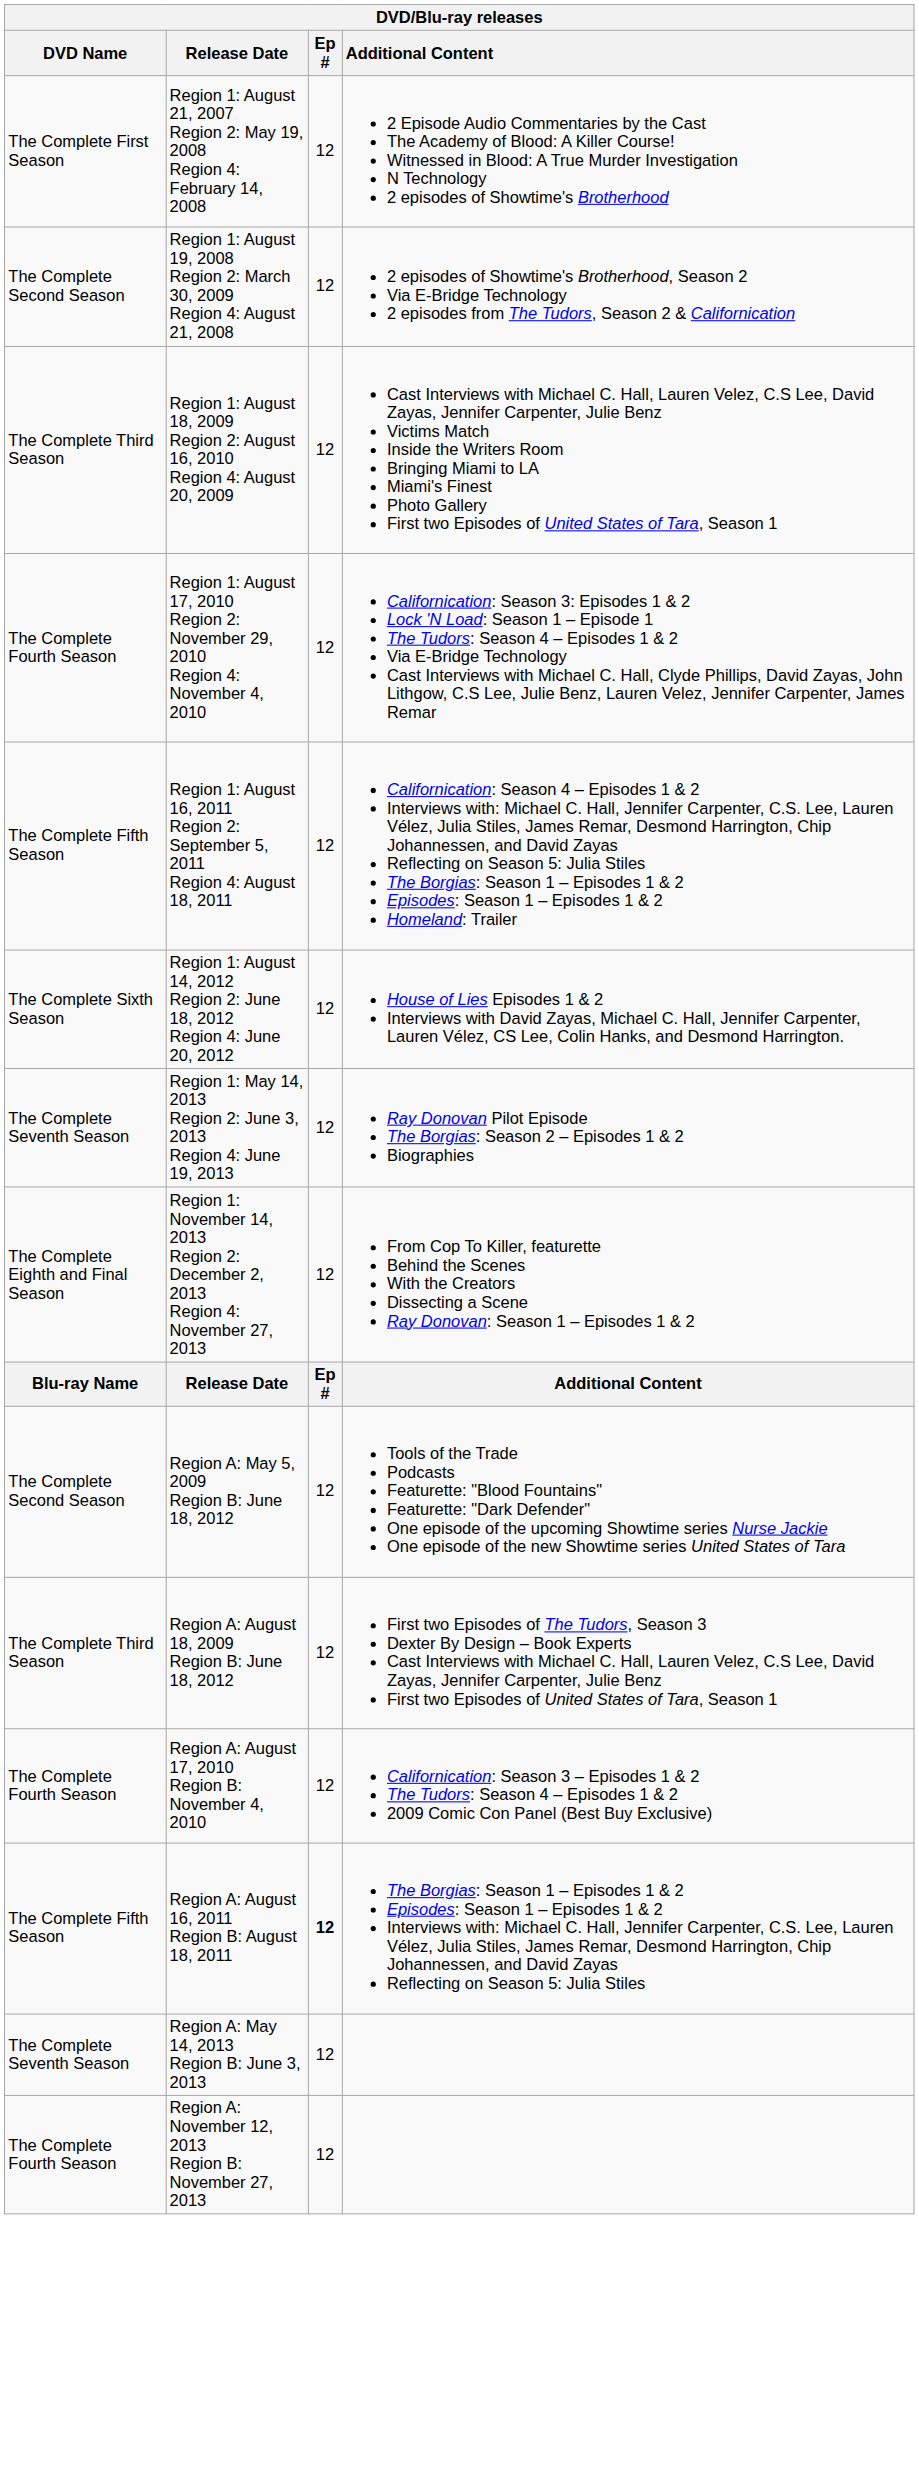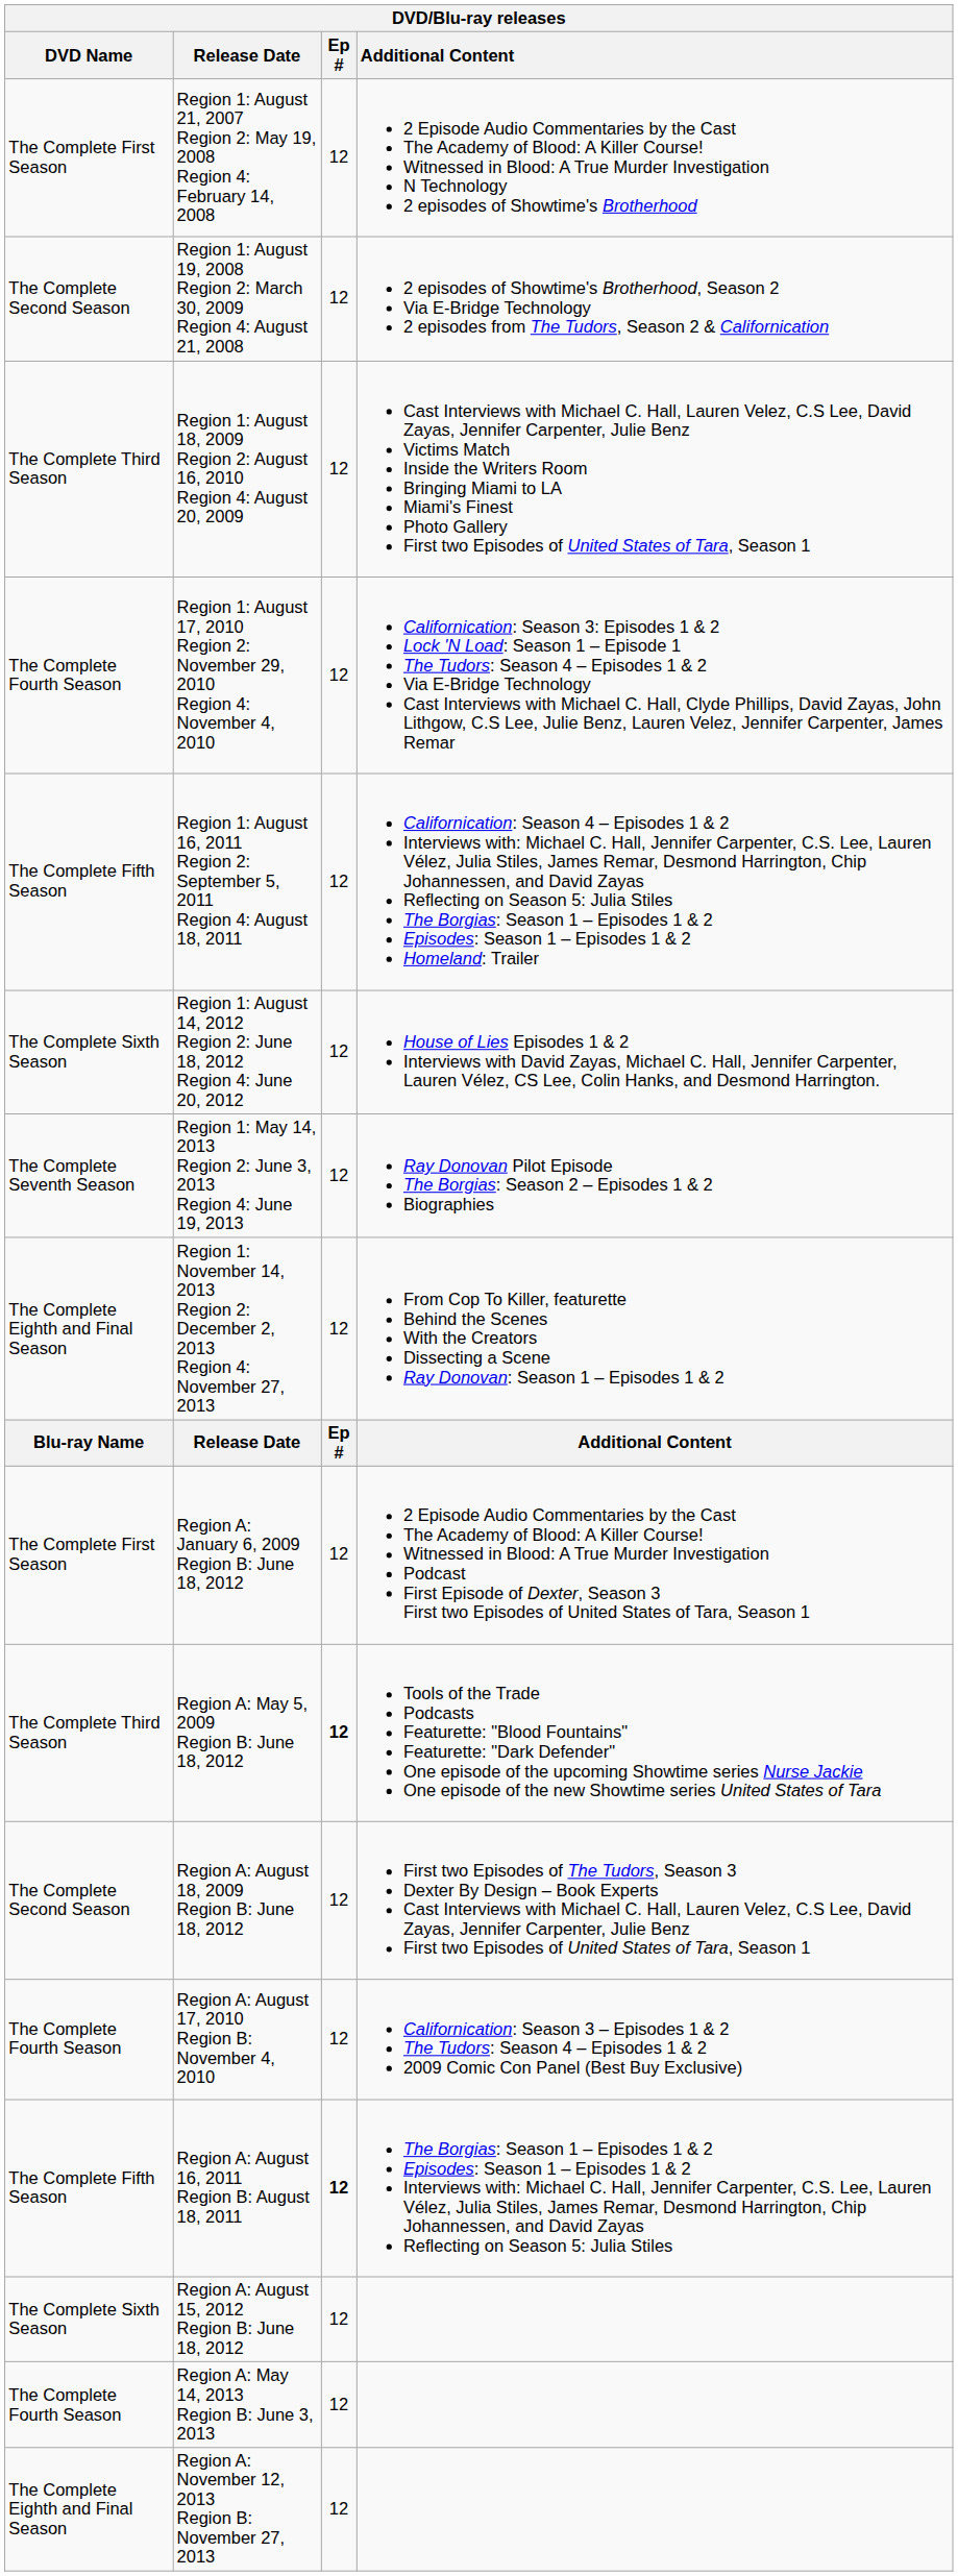 <table class="wikitable" style="width:100%;">
 <tr>
 <th colspan=4 style="text-align:center">DVD/Blu-ray releases</th>
 </tr>
 <tr>
 <th>DVD Name</th>
 <th>Release Date</th>
 <th>Ep #</th>
 <th style="text-align:left">Additional Content</th>
 </tr>
 <tr>
 <td>The Complete First Season</td>
 <td>Region 1: August 21, 2007<br>Region 2: May 19, 2008<br>Region 4: February 14, 2008</td>
 <td style="text-align:center;">12</td>
 <td><br><ul><li>2 Episode Audio Commentaries by the Cast</li><li>The Academy of Blood: A Killer Course!</li><li>Witnessed in Blood: A True Murder Investigation</li><li>N Technology</li><li>2 episodes of Showtime's <em><a href='#'>Brotherhood</a></em></li></ul></td>
 </tr>
 <tr>
 <td>The Complete Second Season</td>
 <td>Region 1: August 19, 2008<br>Region 2: March 30, 2009<br>Region 4: August 21, 2008</td>
 <td style="text-align:center;">12</td>
 <td><br><ul><li>2 episodes of Showtime's <em>Brotherhood</em>, Season 2</li><li>Via E-Bridge Technology</li><li>2 episodes from <em><a href='#'>The Tudors</a></em>, Season 2 & <em><a href='#'>Californication</a></em></li></ul></td>
 </tr>
 <tr>
 <td>The Complete Third Season</td>
 <td>Region 1: August 18, 2009<br>Region 2: August 16, 2010<br>Region 4: August 20, 2009</td>
 <td style="text-align:center;">12</td>
 <td><br><ul><li>Cast Interviews with Michael C. Hall, Lauren Velez, C.S Lee, David Zayas, Jennifer Carpenter, Julie Benz</li><li>Victims Match</li><li>Inside the Writers Room</li><li>Bringing Miami to LA</li><li>Miami's Finest</li><li>Photo Gallery</li><li>First two Episodes of <em><a href='#'>United States of Tara</a></em>, Season 1</li></ul></td>
 </tr>
 <tr>
 <td>The Complete Fourth Season</td>
 <td>Region 1: August 17, 2010<br>Region 2: November 29, 2010<br>Region 4: November 4, 2010</td>
 <td style="text-align:center;">12</td>
 <td><br><ul><li><em><a href='#'>Californication</a></em>: Season 3: Episodes 1 & 2</li><li><a href='#'><em>Lock 'N Load</em></a>: Season 1 – Episode 1</li><li><em><a href='#'>The Tudors</a></em>: Season 4 – Episodes 1 & 2</li><li>Via E-Bridge Technology</li><li>Cast Interviews with Michael C. Hall, Clyde Phillips, David Zayas, John Lithgow, C.S Lee, Julie Benz, Lauren Velez, Jennifer Carpenter, James Remar</li></ul></td>
 </tr>
 <tr>
 <td>The Complete Fifth Season</td>
 <td>Region 1: August 16, 2011<br>Region 2: September 5, 2011<br>Region 4: August 18, 2011</td>
 <td style="text-align:center;">12</td>
 <td><br><ul><li><em><a href='#'>Californication</a></em>: Season 4 – Episodes 1 & 2</li><li>Interviews with: Michael C. Hall, Jennifer Carpenter, C.S. Lee, Lauren Vélez, Julia Stiles, James Remar, Desmond Harrington, Chip Johannessen, and David Zayas</li><li>Reflecting on Season 5: Julia Stiles</li><li><em><a href='#'>The Borgias</a></em>: Season 1 – Episodes 1 & 2</li><li><em><a href='#'>Episodes</a></em>: Season 1 – Episodes 1 & 2</li><li><em><a href='#'>Homeland</a></em>: Trailer</li></ul></td>
 </tr>
 <tr>
 <td>The Complete Sixth Season</td>
 <td>Region 1: August 14, 2012<br>Region 2: June 18, 2012<br>Region 4: June 20, 2012</td>
 <td style="text-align:center;">12</td>
 <td><br><ul><li><em><a href='#'>House of Lies</a></em> Episodes 1 & 2</li><li>Interviews with David Zayas, Michael C. Hall, Jennifer Carpenter, Lauren Vélez, CS Lee, Colin Hanks, and Desmond Harrington.</li></ul></td>
 </tr>
 <tr>
 <td>The Complete Seventh Season</td>
 <td>Region 1: May 14, 2013 <br>Region 2: June 3, 2013<br>Region 4: June 19, 2013</td>
 <td style="text-align:center;">12</td>
 <td><br><ul><li><em><a href='#'>Ray Donovan</a></em> Pilot Episode</li><li><em><a href='#'>The Borgias</a></em>: Season 2 – Episodes 1 & 2</li><li>Biographies</li></ul></td>
 </tr>
 <tr>
 <td>The Complete Eighth and Final Season</td>
 <td>Region 1: November 14, 2013<br>Region 2: December 2, 2013<br>Region 4: November 27, 2013</td>
 <td style="text-align:center;">12</td>
 <td><br><ul><li>From Cop To Killer, featurette</li><li>Behind the Scenes</li><li>With the Creators</li><li>Dissecting a Scene</li><li><em><a href='#'>Ray Donovan</a></em>: Season 1 – Episodes 1 & 2</li></ul></td>
 </tr>
 <tr>
 <th>Blu-ray Name</th>
 <th>Release Date</th>
 <th>Ep #</th>
 <th>Additional Content</th>
 </tr>
 <tr>
-<td>The Complete Second Season</td>
+<td>The Complete First Season</td>
+<td>Region A: January 6, 2009<br>Region B: June 18, 2012</td>
+<td style="text-align:center;">12</td>
+<td><br><ul><li>2 Episode Audio Commentaries by the Cast</li><li>The Academy of Blood: A Killer Course!</li><li>Witnessed in Blood: A True Murder Investigation</li><li>Podcast</li><li>First Episode of <em>Dexter</em>, Season 3<br>First two Episodes of United States of Tara, Season 1</li></ul></td>
+</tr>
+<tr>
+<td>The Complete Third Season</td>
 <td>Region A: May 5, 2009<br>Region B: June 18, 2012</td>
-<td style="text-align:center;">12</td>
+<td style="text-align:center;"><strong>12</strong></td>
 <td><br><ul><li>Tools of the Trade</li><li>Podcasts</li><li>Featurette: "Blood Fountains"</li><li>Featurette: "Dark Defender"</li><li>One episode of the upcoming Showtime series <em><a href='#'>Nurse Jackie</a></em></li><li>One episode of the new Showtime series <em>United States of Tara</em></li></ul></td>
 </tr>
 <tr>
-<td>The Complete Third Season</td>
+<td>The Complete Second Season</td>
 <td>Region A: August 18, 2009<br>Region B: June 18, 2012</td>
 <td style="text-align:center;">12</td>
 <td><br><ul><li>First two Episodes of <em><a href='#'>The Tudors</a></em>, Season 3</li><li>Dexter By Design – Book Experts</li><li>Cast Interviews with Michael C. Hall, Lauren Velez, C.S Lee, David Zayas, Jennifer Carpenter, Julie Benz</li><li>First two Episodes of <em>United States of Tara</em>, Season 1</li></ul></td>
 </tr>
 <tr>
 <td>The Complete Fourth Season</td>
 <td>Region A: August 17, 2010<br>Region B: November 4, 2010</td>
 <td style="text-align:center;">12</td>
 <td><br><ul><li><em><a href='#'>Californication</a></em>: Season 3 – Episodes 1 & 2</li><li><em><a href='#'>The Tudors</a></em>: Season 4 – Episodes 1 & 2</li><li>2009 Comic Con Panel (Best Buy Exclusive)</li></ul></td>
 </tr>
 <tr>
 <td>The Complete Fifth Season</td>
 <td>Region A: August 16, 2011<br>Region B: August 18, 2011</td>
 <td style="text-align:center;"><strong>12</strong></td>
 <td><br><ul><li><em><a href='#'>The Borgias</a></em>: Season 1 – Episodes 1 & 2</li><li><em><a href='#'>Episodes</a></em>: Season 1 – Episodes 1 & 2</li><li>Interviews with: Michael C. Hall, Jennifer Carpenter, C.S. Lee, Lauren Vélez, Julia Stiles, James Remar, Desmond Harrington, Chip Johannessen, and David Zayas</li><li>Reflecting on Season 5: Julia Stiles</li></ul></td>
 </tr>
 <tr>
-<td>The Complete Seventh Season</td>
+<td>The Complete Sixth Season</td>
+<td>Region A: August 15, 2012<br>Region B: June 18, 2012</td>
+<td style="text-align:center;">12</td>
+<td></td>
+</tr>
+<tr>
+<td>The Complete Fourth Season</td>
 <td>Region A: May 14, 2013<br>Region B: June 3, 2013</td>
 <td style="text-align:center;">12</td>
 <td></td>
 </tr>
 <tr>
-<td>The Complete Fourth Season</td>
+<td>The Complete Eighth and Final Season</td>
 <td>Region A: November 12, 2013<br>Region B: November 27, 2013</td>
 <td style="text-align:center;">12</td>
 <td></td>
 </tr>
 </table>
